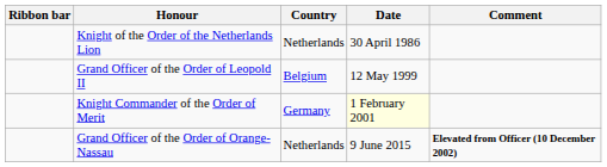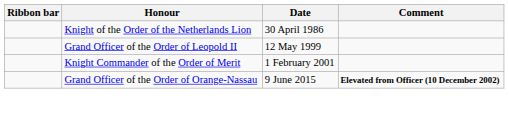 <table class="wikitable" style="width:60%;">
 <tr>
 <th style="width:80px;">Ribbon bar</th>
 <th>Honour</th>
-<th>Country</th>
 <th>Date</th>
 <th>Comment</th>
 </tr>
 <tr>
 <td></td>
 <td><a href='#'>Knight</a> of the <a href='#'>Order of the Netherlands Lion</a></td>
-<td>Netherlands</td>
 <td>30 April 1986</td>
 <td></td>
 </tr>
 <tr>
 <td></td>
 <td><a href='#'>Grand Officer</a> of the <a href='#'>Order of Leopold II</a></td>
-<td><a href='#'>Belgium</a></td>
 <td>12 May 1999</td>
 <td></td>
 </tr>
 <tr>
 <td></td>
 <td><a href='#'>Knight Commander</a> of the <a href='#'>Order of Merit</a></td>
-<td><a href='#'>Germany</a></td>
-<td style="background: lightyellow;">1 February 2001</td>
+<td>1 February 2001</td>
 <td></td>
 </tr>
 <tr>
 <td></td>
 <td><a href='#'>Grand Officer</a> of the <a href='#'>Order of Orange-Nassau</a></td>
-<td>Netherlands</td>
 <td>9 June 2015</td>
 <td><strong><small>Elevated from Officer (10 December 2002)</small></strong></td>
 </tr>
 </table>
